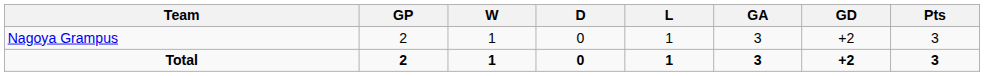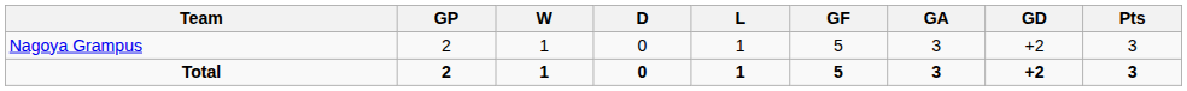 <table width=70% class="wikitable" style="text-align:center">
 <tr>
 <th width=20%>Team</th>
 <th width=5%>GP</th>
 <th width=5%>W</th>
 <th width=5%>D</th>
 <th width=5%>L</th>
+<th width=5%>GF</th>
 <th width=5%>GA</th>
 <th width=5%>GD</th>
 <th width=5%>Pts</th>
 </tr>
 <tr>
 <td align=left> <a href='#'>Nagoya Grampus</a></td>
 <td>2</td>
 <td>1</td>
 <td>0</td>
 <td>1</td>
+<td>5</td>
 <td>3</td>
 <td>+2</td>
 <td>3</td>
 </tr>
 <tr style="font-weight:bold">
 <td>Total</td>
 <td>2</td>
 <td>1</td>
 <td>0</td>
 <td>1</td>
+<td>5</td>
 <td>3</td>
 <td>+2</td>
 <td>3</td>
 </tr>
 </table>
